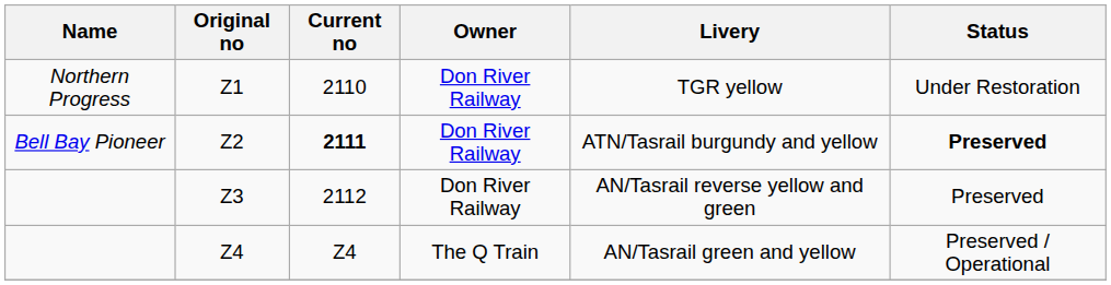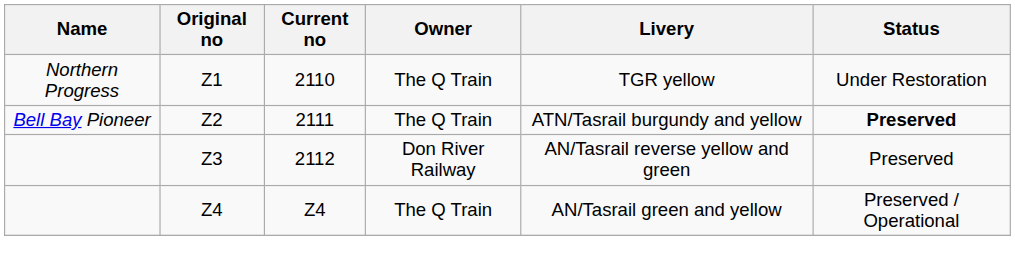 <table class="wikitable sortable" style=text-align:center>
 <tr>
 <th>Name</th>
 <th>Original no</th>
 <th>Current no</th>
 <th>Owner</th>
 <th>Livery</th>
 <th>Status</th>
 </tr>
 <tr>
 <td><em>Northern Progress</em></td>
 <td>Z1</td>
 <td>2110</td>
-<td><a href='#'>Don River Railway</a></td>
+<td>The Q Train</td>
 <td>TGR yellow</td>
 <td>Under Restoration</td>
 </tr>
 <tr>
 <td><em><a href='#'>Bell Bay</a> Pioneer</em></td>
 <td>Z2</td>
-<td><strong>2111</strong></td>
-<td><a href='#'>Don River Railway</a></td>
+<td>2111</td>
+<td>The Q Train</td>
 <td>ATN/Tasrail burgundy and yellow</td>
 <td><strong>Preserved</strong></td>
 </tr>
 <tr>
 <td></td>
 <td>Z3</td>
 <td>2112</td>
 <td>Don River Railway</td>
 <td>AN/Tasrail reverse yellow and green</td>
 <td>Preserved</td>
 </tr>
 <tr>
 <td></td>
 <td>Z4</td>
 <td>Z4</td>
 <td>The Q Train</td>
 <td>AN/Tasrail green and yellow</td>
 <td>Preserved / Operational</td>
 </tr>
 <tr>
 </tr>
 </table>
